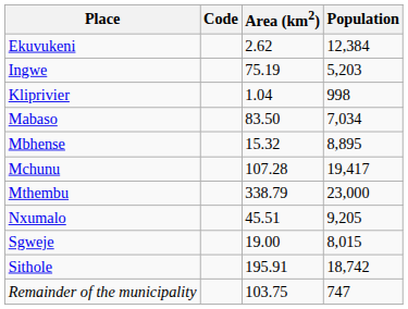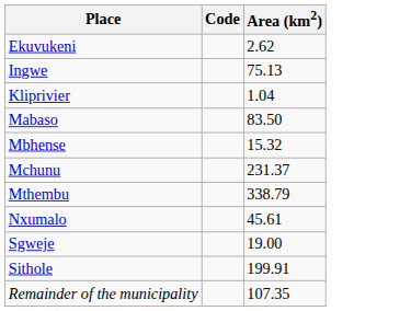 <table class="wikitable sortable">
 <tr>
 <th>Place</th>
 <th>Code</th>
 <th>Area (km<sup>2</sup>)</th>
-<th>Population</th>
 </tr>
 <tr>
 <td><a href='#'>Ekuvukeni</a></td>
 <td></td>
 <td>2.62</td>
-<td>12,384</td>
 </tr>
 <tr>
 <td><a href='#'>Ingwe</a></td>
 <td></td>
-<td>75.19</td>
-<td>5,203</td>
+<td>75.13</td>
 </tr>
 <tr>
 <td><a href='#'>Kliprivier</a></td>
 <td></td>
 <td>1.04</td>
-<td>998</td>
 </tr>
 <tr>
 <td><a href='#'>Mabaso</a></td>
 <td></td>
 <td>83.50</td>
-<td>7,034</td>
 </tr>
 <tr>
 <td><a href='#'>Mbhense</a></td>
 <td></td>
 <td>15.32</td>
-<td>8,895</td>
 </tr>
 <tr>
 <td><a href='#'>Mchunu</a></td>
 <td></td>
-<td>107.28</td>
-<td>19,417</td>
+<td>231.37</td>
 </tr>
 <tr>
 <td><a href='#'>Mthembu</a></td>
 <td></td>
 <td>338.79</td>
-<td>23,000</td>
 </tr>
 <tr>
 <td><a href='#'>Nxumalo</a></td>
 <td></td>
-<td>45.51</td>
-<td>9,205</td>
+<td>45.61</td>
 </tr>
 <tr>
 <td><a href='#'>Sgweje</a></td>
 <td></td>
 <td>19.00</td>
-<td>8,015</td>
 </tr>
 <tr>
 <td><a href='#'>Sithole</a></td>
 <td></td>
-<td>195.91</td>
-<td>18,742</td>
+<td>199.91</td>
 </tr>
 <tr>
 <td><em>Remainder of the municipality</em></td>
 <td></td>
-<td>103.75</td>
-<td>747</td>
+<td>107.35</td>
 </tr>
 </table>
